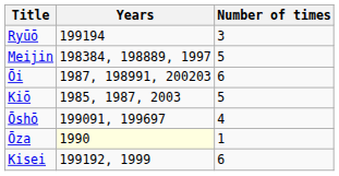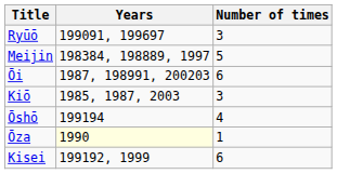 <table class="wikitable">
 <tr>
 <th>Title</th>
 <th>Years</th>
 <th>Number of times</th>
 </tr>
 <tr>
 <td><a href='#'>Ryūō</a></td>
-<td>199194</td>
+<td>199091, 199697</td>
 <td>3</td>
 </tr>
 <tr>
 <td><a href='#'>Meijin</a></td>
 <td>198384, 198889, 1997</td>
 <td>5</td>
 </tr>
 <tr>
 <td><a href='#'>Ōi</a></td>
 <td>1987, 198991, 200203</td>
 <td>6</td>
 </tr>
 <tr>
 <td><a href='#'>Kiō</a></td>
 <td>1985, 1987, 2003</td>
-<td>5</td>
+<td>3</td>
 </tr>
 <tr>
 <td><a href='#'>Ōshō</a></td>
-<td>199091, 199697</td>
+<td>199194</td>
 <td>4</td>
 </tr>
 <tr>
 <td><a href='#'>Ōza</a></td>
 <td style="background: lightyellow;">1990</td>
 <td>1</td>
 </tr>
 <tr>
 <td><a href='#'>Kisei</a></td>
 <td>199192, 1999</td>
 <td>6</td>
 </tr>
 </table>
